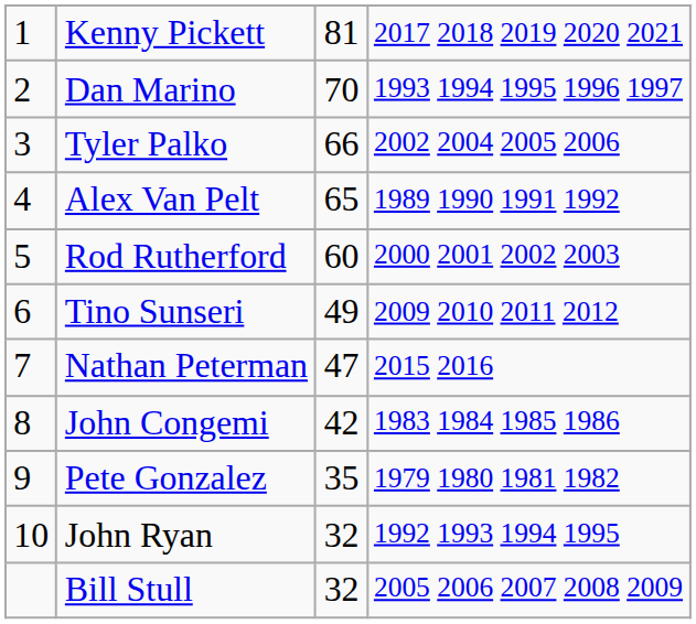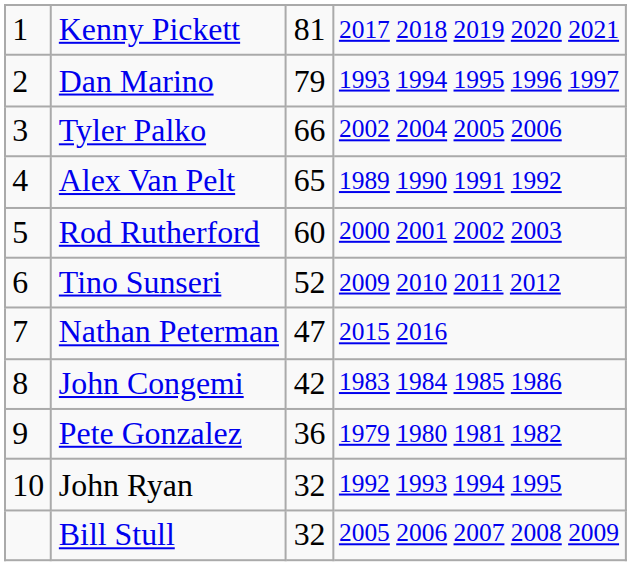 <table class="wikitable">
 <tr>
 </tr>
 <tr>
 <td>1</td>
 <td><a href='#'>Kenny Pickett</a></td>
 <td>81</td>
 <td style="font-size:80%;"><a href='#'>2017</a> <a href='#'>2018</a> <a href='#'>2019</a> <a href='#'>2020</a> <a href='#'>2021</a></td>
 </tr>
 <tr>
 <td>2</td>
 <td><a href='#'>Dan Marino</a></td>
-<td>70</td>
+<td>79</td>
 <td style="font-size:80%;"><a href='#'>1993</a> <a href='#'>1994</a> <a href='#'>1995</a> <a href='#'>1996</a> <a href='#'>1997</a></td>
 </tr>
 <tr>
 <td>3</td>
 <td><a href='#'>Tyler Palko</a></td>
 <td>66</td>
 <td style="font-size:80%;"><a href='#'>2002</a> <a href='#'>2004</a> <a href='#'>2005</a> <a href='#'>2006</a></td>
 </tr>
 <tr>
 <td>4</td>
 <td><a href='#'>Alex Van Pelt</a></td>
 <td>65</td>
 <td style="font-size:80%;"><a href='#'>1989</a> <a href='#'>1990</a> <a href='#'>1991</a> <a href='#'>1992</a></td>
 </tr>
 <tr>
 <td>5</td>
 <td><a href='#'>Rod Rutherford</a></td>
 <td>60</td>
 <td style="font-size:80%;"><a href='#'>2000</a> <a href='#'>2001</a> <a href='#'>2002</a> <a href='#'>2003</a></td>
 </tr>
 <tr>
 <td>6</td>
 <td><a href='#'>Tino Sunseri</a></td>
-<td>49</td>
+<td>52</td>
 <td style="font-size:80%;"><a href='#'>2009</a> <a href='#'>2010</a> <a href='#'>2011</a> <a href='#'>2012</a></td>
 </tr>
 <tr>
 <td>7</td>
 <td><a href='#'>Nathan Peterman</a></td>
 <td>47</td>
 <td style="font-size:80%;"><a href='#'>2015</a> <a href='#'>2016</a></td>
 </tr>
 <tr>
 <td>8</td>
 <td><a href='#'>John Congemi</a></td>
 <td>42</td>
 <td style="font-size:80%;"><a href='#'>1983</a> <a href='#'>1984</a> <a href='#'>1985</a> <a href='#'>1986</a></td>
 </tr>
 <tr>
 <td>9</td>
 <td><a href='#'>Pete Gonzalez</a></td>
-<td>35</td>
+<td>36</td>
 <td style="font-size:80%;"><a href='#'>1979</a> <a href='#'>1980</a> <a href='#'>1981</a> <a href='#'>1982</a></td>
 </tr>
 <tr>
 <td>10</td>
 <td>John Ryan</td>
 <td>32</td>
 <td style="font-size:80%;"><a href='#'>1992</a> <a href='#'>1993</a> <a href='#'>1994</a> <a href='#'>1995</a></td>
 </tr>
 <tr>
 <td></td>
 <td><a href='#'>Bill Stull</a></td>
 <td>32</td>
 <td style="font-size:80%;"><a href='#'>2005</a> <a href='#'>2006</a> <a href='#'>2007</a> <a href='#'>2008</a> <a href='#'>2009</a></td>
 </tr>
 </table>
